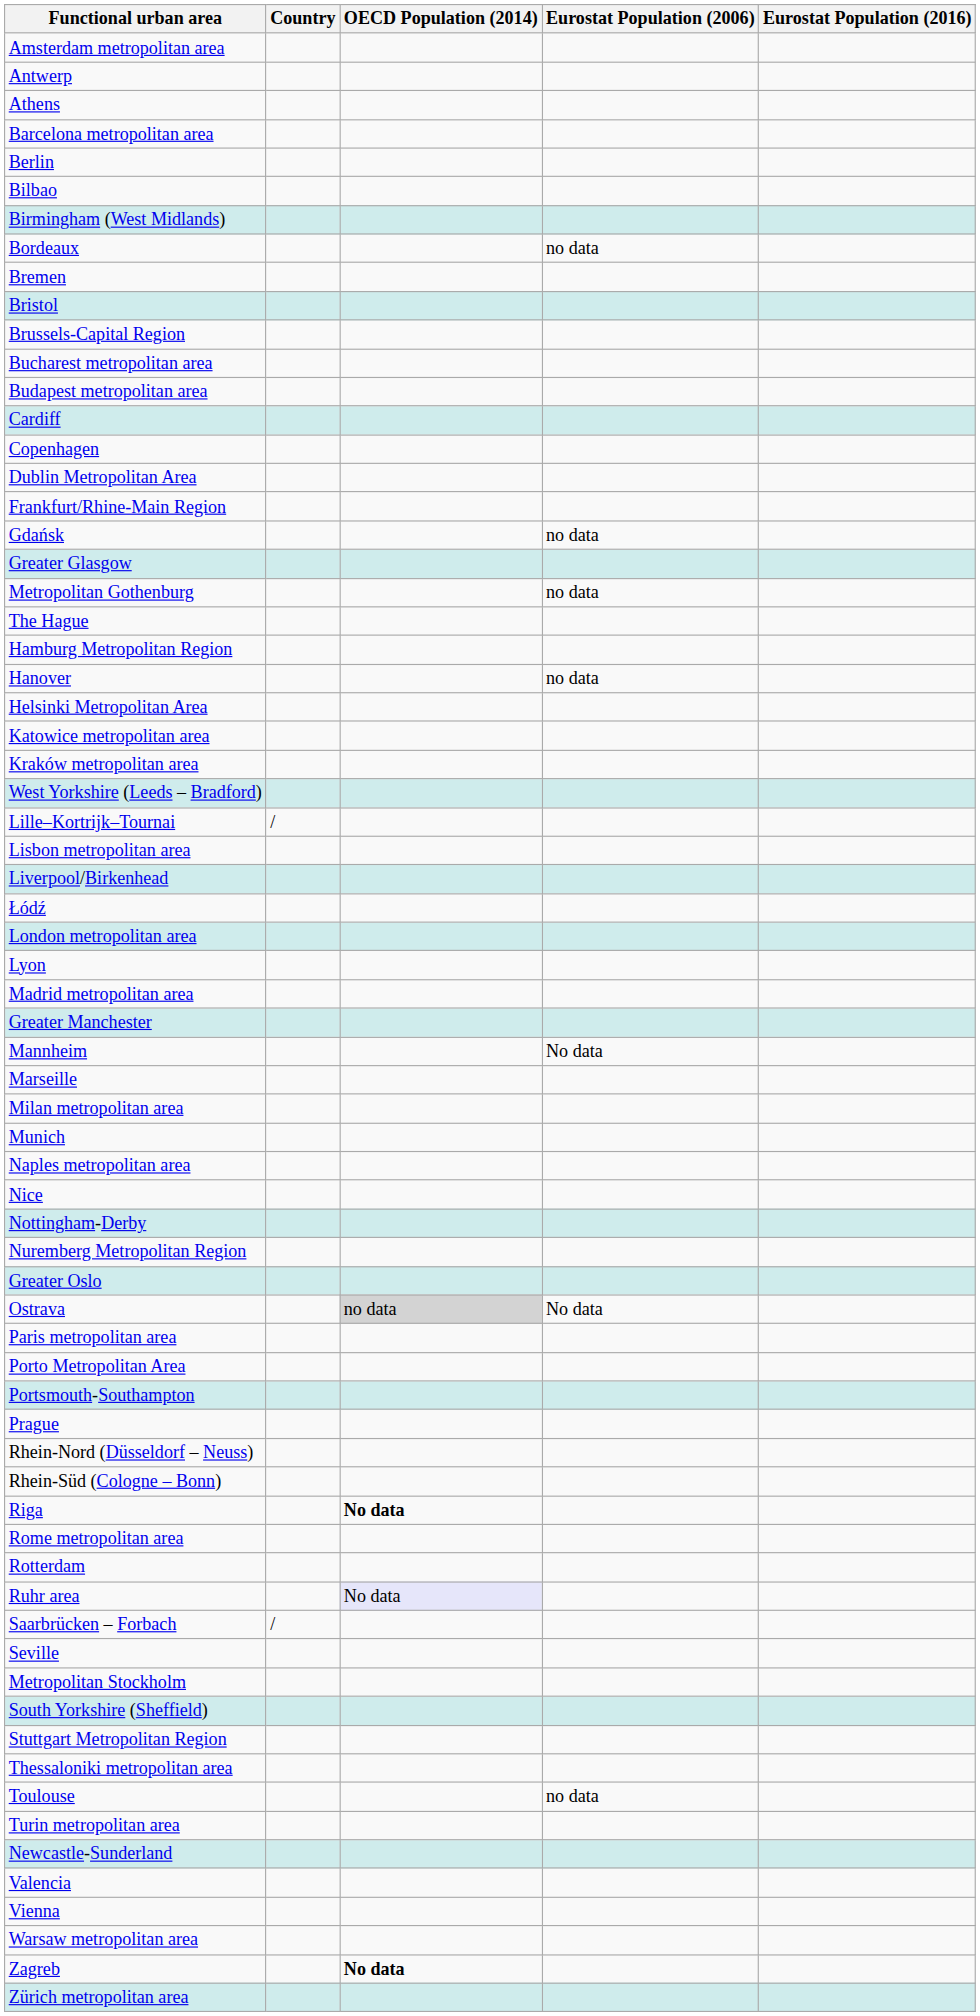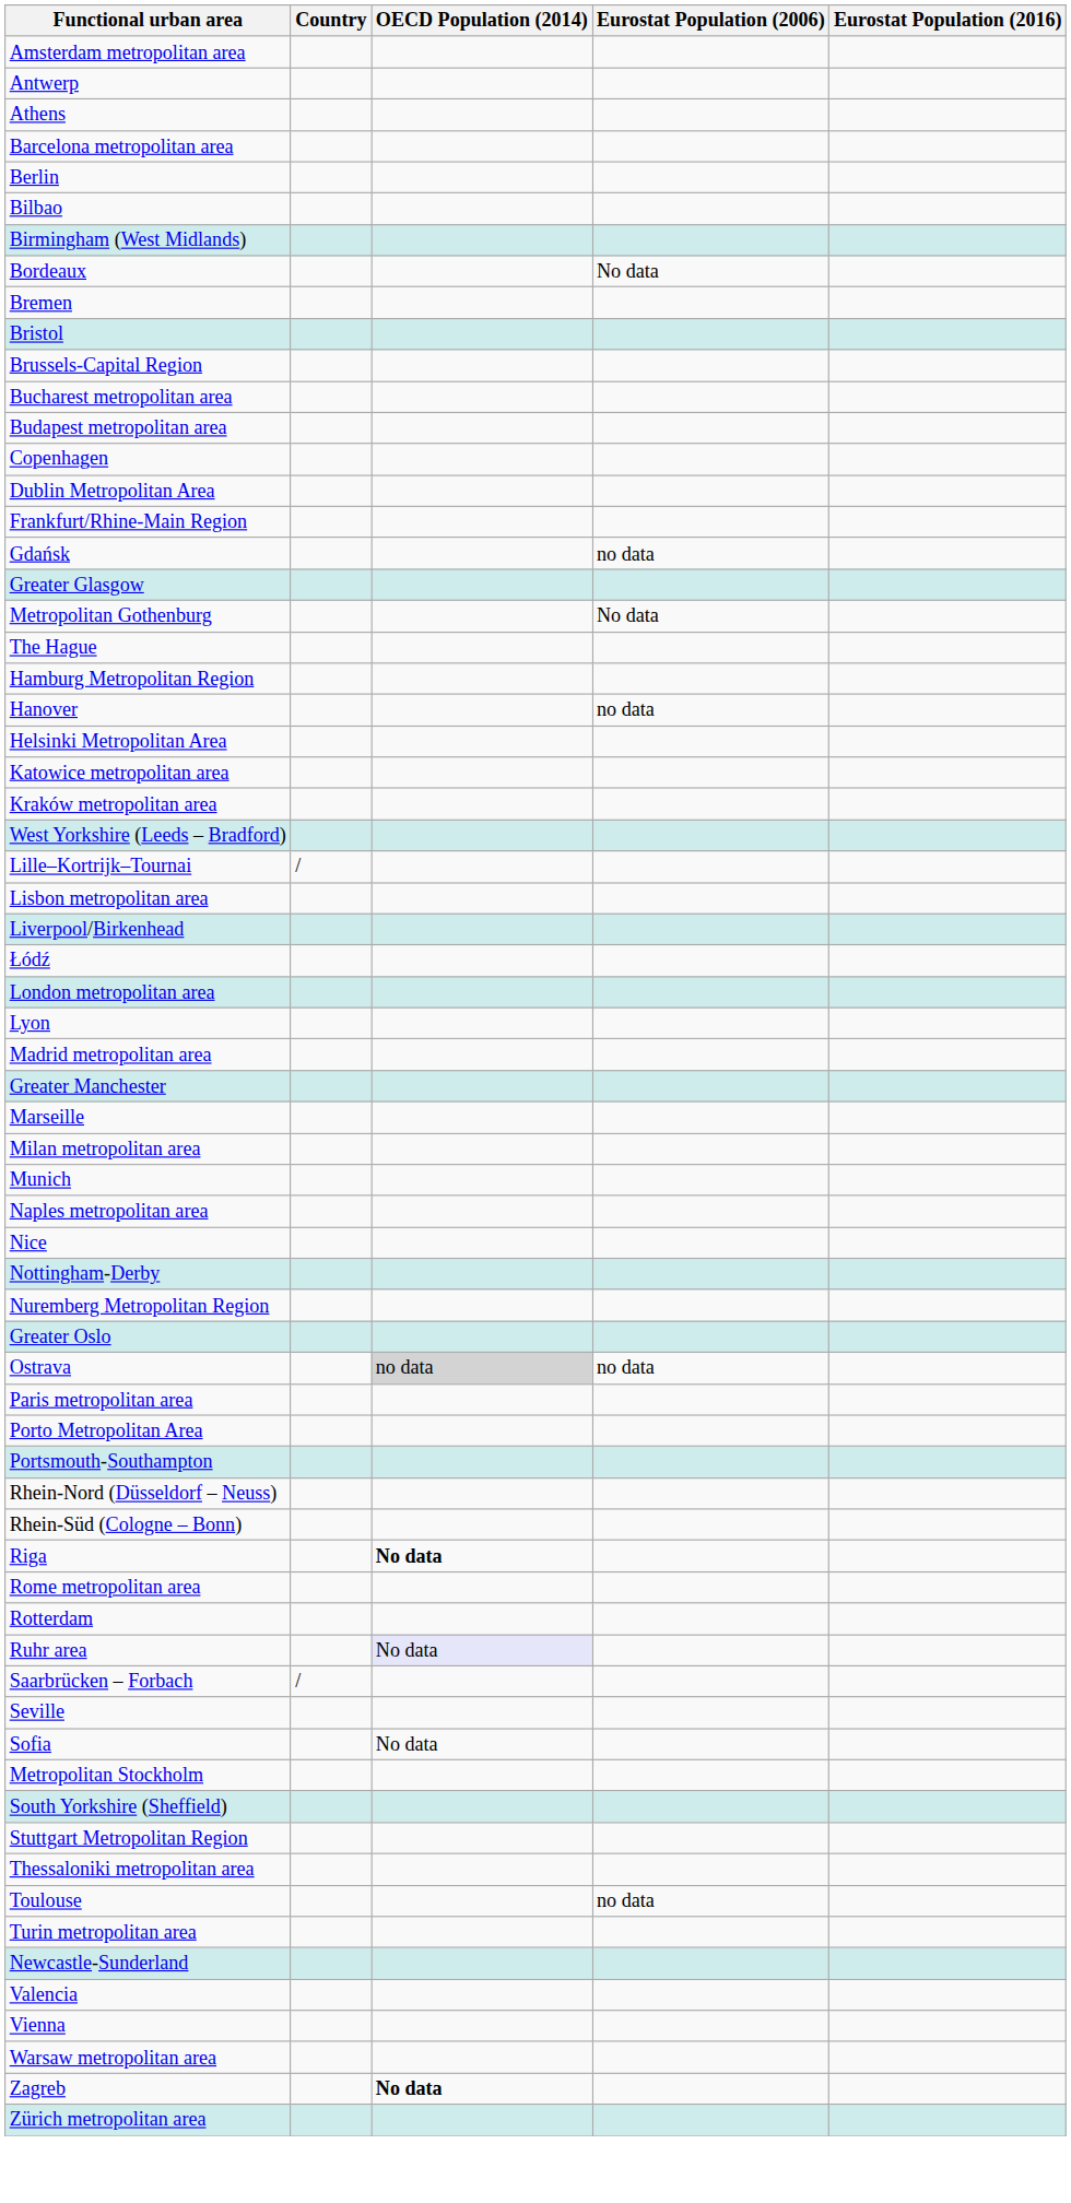 <table class="wikitable sortable">
 <tr>
 <th>Functional urban area</th>
 <th>Country</th>
 <th>OECD Population (2014) </th>
 <th>Eurostat Population (2006)</th>
 <th>Eurostat Population (2016)</th>
 </tr>
 <tr>
 <td><a href='#'>Amsterdam metropolitan area</a></td>
 <td></td>
 <td></td>
 <td></td>
 <td></td>
 </tr>
 <tr>
 <td><a href='#'>Antwerp</a></td>
 <td></td>
 <td></td>
 <td></td>
 <td></td>
 </tr>
 <tr>
 <td><a href='#'>Athens</a></td>
 <td></td>
 <td></td>
 <td></td>
 <td></td>
 </tr>
 <tr>
 <td><a href='#'>Barcelona metropolitan area</a></td>
 <td></td>
 <td></td>
 <td></td>
 <td></td>
 </tr>
 <tr>
 <td><a href='#'>Berlin</a></td>
 <td></td>
 <td></td>
 <td></td>
 <td></td>
 </tr>
 <tr>
 <td><a href='#'>Bilbao</a></td>
 <td></td>
 <td></td>
 <td></td>
 <td></td>
 </tr>
 <tr bgcolor="#cfecec">
 <td><a href='#'>Birmingham</a> (<a href='#'>West Midlands</a>)</td>
 <td></td>
 <td></td>
 <td></td>
 <td></td>
 </tr>
 <tr>
 <td><a href='#'>Bordeaux</a></td>
 <td></td>
 <td></td>
-<td> no data</td>
+<td>No data</td>
 <td></td>
 </tr>
 <tr>
 <td><a href='#'>Bremen</a></td>
 <td></td>
 <td></td>
 <td></td>
 <td></td>
 </tr>
 <tr bgcolor="#cfecec">
 <td><a href='#'>Bristol</a></td>
 <td></td>
 <td></td>
 <td></td>
 <td></td>
 </tr>
 <tr>
 <td><a href='#'>Brussels-Capital Region</a></td>
 <td></td>
 <td></td>
 <td></td>
 <td></td>
 </tr>
 <tr>
 <td><a href='#'>Bucharest metropolitan area</a></td>
 <td></td>
 <td></td>
 <td></td>
 <td></td>
 </tr>
 <tr>
 <td><a href='#'>Budapest metropolitan area</a></td>
-<td></td>
-<td></td>
-<td></td>
-<td></td>
-</tr>
-<tr bgcolor="#cfecec">
-<td><a href='#'>Cardiff</a></td>
 <td></td>
 <td></td>
 <td></td>
 <td></td>
 </tr>
 <tr>
 <td><a href='#'>Copenhagen</a></td>
 <td></td>
 <td></td>
 <td></td>
 <td></td>
 </tr>
 <tr>
 <td><a href='#'>Dublin Metropolitan Area</a></td>
 <td></td>
 <td></td>
 <td></td>
 <td></td>
 </tr>
 <tr>
 <td><a href='#'>Frankfurt/Rhine-Main Region</a></td>
 <td></td>
 <td></td>
 <td></td>
 <td></td>
 </tr>
 <tr>
 <td><a href='#'>Gdańsk</a></td>
 <td></td>
 <td></td>
 <td> no data</td>
 <td></td>
 </tr>
 <tr bgcolor="#cfecec">
 <td><a href='#'>Greater Glasgow</a></td>
 <td></td>
 <td></td>
 <td></td>
 <td></td>
 </tr>
 <tr>
 <td><a href='#'>Metropolitan Gothenburg</a></td>
 <td></td>
 <td></td>
-<td> no data</td>
+<td>No data</td>
 <td></td>
 </tr>
 <tr>
 <td><a href='#'>The Hague</a></td>
 <td></td>
 <td></td>
 <td></td>
 <td></td>
 </tr>
 <tr>
 <td><a href='#'>Hamburg Metropolitan Region</a></td>
 <td></td>
 <td></td>
 <td></td>
 <td></td>
 </tr>
 <tr>
 <td><a href='#'>Hanover</a></td>
 <td></td>
 <td></td>
 <td> no data</td>
 <td></td>
 </tr>
 <tr>
 <td><a href='#'>Helsinki Metropolitan Area</a></td>
 <td></td>
 <td></td>
 <td></td>
 <td></td>
 </tr>
 <tr>
 <td><a href='#'>Katowice metropolitan area</a></td>
 <td></td>
 <td></td>
 <td></td>
 <td></td>
 </tr>
 <tr>
 <td><a href='#'>Kraków metropolitan area</a></td>
 <td></td>
 <td></td>
 <td></td>
 <td></td>
 </tr>
 <tr bgcolor="#cfecec">
 <td><a href='#'>West Yorkshire</a> (<a href='#'>Leeds</a> – <a href='#'>Bradford</a>)</td>
 <td></td>
 <td></td>
 <td></td>
 <td></td>
 </tr>
 <tr>
 <td><a href='#'>Lille–Kortrijk–Tournai</a></td>
 <td>/<br></td>
 <td></td>
 <td></td>
 <td></td>
 </tr>
 <tr>
 <td><a href='#'>Lisbon metropolitan area</a></td>
 <td></td>
 <td></td>
 <td></td>
 <td></td>
 </tr>
 <tr bgcolor="#cfecec">
 <td><a href='#'>Liverpool</a>/<a href='#'>Birkenhead</a></td>
 <td></td>
 <td></td>
 <td></td>
 <td></td>
 </tr>
 <tr>
 <td><a href='#'>Łódź</a></td>
 <td></td>
 <td></td>
 <td></td>
 <td></td>
 </tr>
 <tr bgcolor="#cfecec">
 <td><a href='#'>London metropolitan area</a></td>
 <td></td>
 <td></td>
 <td></td>
 <td></td>
 </tr>
 <tr>
 <td><a href='#'>Lyon</a></td>
 <td></td>
 <td></td>
 <td></td>
 <td></td>
 </tr>
 <tr>
 <td><a href='#'>Madrid metropolitan area</a></td>
 <td></td>
 <td></td>
 <td></td>
 <td></td>
 </tr>
 <tr bgcolor="#cfecec">
 <td><a href='#'>Greater Manchester</a></td>
 <td></td>
 <td></td>
 <td></td>
 <td></td>
 </tr>
 <tr>
-<td><a href='#'>Mannheim</a></td>
-<td></td>
-<td></td>
-<td>No data</td>
-<td></td>
-</tr>
-<tr>
 <td><a href='#'>Marseille</a></td>
 <td></td>
 <td></td>
 <td></td>
 <td></td>
 </tr>
 <tr>
 <td><a href='#'>Milan metropolitan area</a></td>
 <td></td>
 <td></td>
 <td></td>
 <td></td>
 </tr>
 <tr>
 <td><a href='#'>Munich</a></td>
 <td></td>
 <td></td>
 <td></td>
 <td></td>
 </tr>
 <tr>
 <td><a href='#'>Naples metropolitan area</a></td>
 <td></td>
 <td></td>
 <td></td>
 <td></td>
 </tr>
 <tr>
 <td><a href='#'>Nice</a></td>
 <td></td>
 <td></td>
 <td></td>
 <td></td>
 </tr>
 <tr bgcolor="#cfecec">
 <td><a href='#'>Nottingham</a>-<a href='#'>Derby</a></td>
 <td></td>
 <td></td>
 <td></td>
 <td></td>
 </tr>
 <tr>
 <td><a href='#'>Nuremberg Metropolitan Region</a></td>
 <td></td>
 <td></td>
 <td></td>
 <td></td>
 </tr>
 <tr bgcolor="#cfecec">
 <td><a href='#'>Greater Oslo</a></td>
 <td></td>
 <td></td>
 <td></td>
 <td></td>
 </tr>
 <tr>
 <td><a href='#'>Ostrava</a></td>
 <td></td>
 <td style="background: lightgrey;"> no data</td>
-<td>No data</td>
+<td> no data</td>
 <td></td>
 </tr>
 <tr>
 <td><a href='#'>Paris metropolitan area</a></td>
 <td></td>
 <td></td>
 <td></td>
 <td></td>
 </tr>
 <tr>
 <td><a href='#'>Porto Metropolitan Area</a></td>
 <td></td>
 <td></td>
 <td></td>
 <td></td>
 </tr>
 <tr bgcolor="#cfecec">
 <td><a href='#'>Portsmouth</a>-<a href='#'>Southampton</a></td>
-<td></td>
-<td></td>
-<td></td>
-<td></td>
-</tr>
-<tr>
-<td><a href='#'>Prague</a></td>
 <td></td>
 <td></td>
 <td></td>
 <td></td>
 </tr>
 <tr>
 <td>Rhein-Nord (<a href='#'>Düsseldorf</a> – <a href='#'>Neuss</a>)</td>
 <td></td>
 <td></td>
 <td></td>
 <td></td>
 </tr>
 <tr>
 <td>Rhein-Süd (<a href='#'>Cologne – Bonn</a>)</td>
 <td></td>
 <td></td>
 <td></td>
 <td></td>
 </tr>
 <tr>
 <td><a href='#'>Riga</a></td>
 <td></td>
 <td><strong>No data</strong></td>
 <td></td>
 <td></td>
 </tr>
 <tr>
 <td><a href='#'>Rome metropolitan area</a></td>
 <td></td>
 <td></td>
 <td></td>
 <td></td>
 </tr>
 <tr>
 <td><a href='#'>Rotterdam</a></td>
 <td></td>
 <td></td>
 <td></td>
 <td></td>
 </tr>
 <tr>
 <td><a href='#'>Ruhr area</a></td>
 <td></td>
 <td style="background: lavender;">No data</td>
 <td></td>
 <td></td>
 </tr>
 <tr>
 <td><a href='#'>Saarbrücken</a> – <a href='#'>Forbach</a></td>
 <td>/<br></td>
 <td></td>
 <td></td>
 <td></td>
 </tr>
 <tr>
 <td><a href='#'>Seville</a></td>
 <td></td>
 <td></td>
+<td></td>
+<td></td>
+</tr>
+<tr>
+<td><a href='#'>Sofia</a></td>
+<td></td>
+<td>No data</td>
 <td></td>
 <td></td>
 </tr>
 <tr>
 <td><a href='#'>Metropolitan Stockholm</a></td>
 <td></td>
 <td></td>
 <td></td>
 <td></td>
 </tr>
 <tr bgcolor="#cfecec">
 <td><a href='#'>South Yorkshire</a> (<a href='#'>Sheffield</a>)</td>
 <td></td>
 <td></td>
 <td></td>
 <td></td>
 </tr>
 <tr>
 <td><a href='#'>Stuttgart Metropolitan Region</a></td>
 <td></td>
 <td></td>
 <td></td>
 <td></td>
 </tr>
 <tr>
 <td><a href='#'>Thessaloniki metropolitan area</a></td>
 <td></td>
 <td></td>
 <td></td>
 <td></td>
 </tr>
 <tr>
 <td><a href='#'>Toulouse</a></td>
 <td></td>
 <td></td>
 <td> no data</td>
 <td></td>
 </tr>
 <tr>
 <td><a href='#'>Turin metropolitan area</a></td>
 <td></td>
 <td></td>
 <td></td>
 <td></td>
 </tr>
 <tr bgcolor="#cfecec">
 <td><a href='#'>Newcastle</a>-<a href='#'>Sunderland</a></td>
 <td></td>
 <td></td>
 <td></td>
 <td></td>
 </tr>
 <tr>
 <td><a href='#'>Valencia</a></td>
 <td></td>
 <td></td>
 <td></td>
 <td></td>
 </tr>
 <tr>
 <td><a href='#'>Vienna</a></td>
 <td></td>
 <td></td>
 <td></td>
 <td></td>
 </tr>
 <tr>
 <td><a href='#'>Warsaw metropolitan area</a></td>
 <td></td>
 <td></td>
 <td></td>
 <td></td>
 </tr>
 <tr>
 <td><a href='#'>Zagreb</a></td>
 <td></td>
 <td><strong>No data</strong></td>
 <td></td>
 <td></td>
 </tr>
 <tr bgcolor="#cfecec">
 <td><a href='#'>Zürich metropolitan area</a></td>
 <td></td>
 <td></td>
 <td></td>
 <td></td>
 </tr>
 </table>
